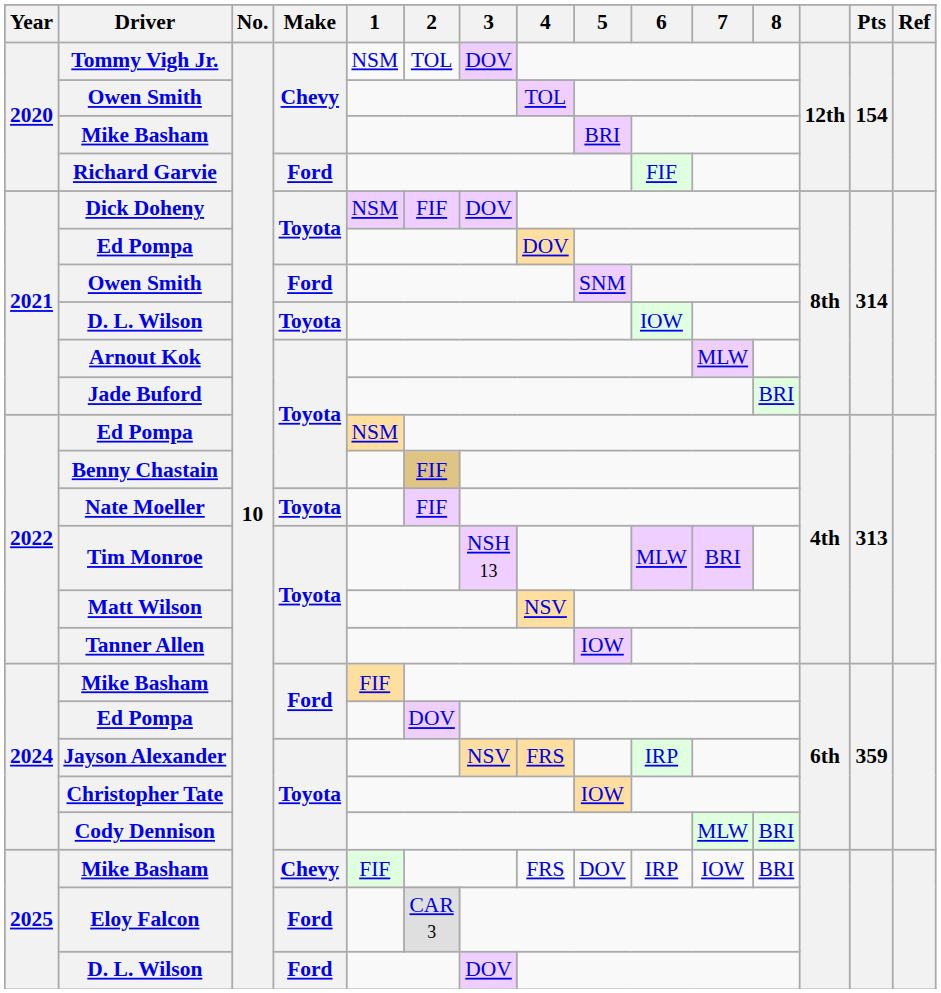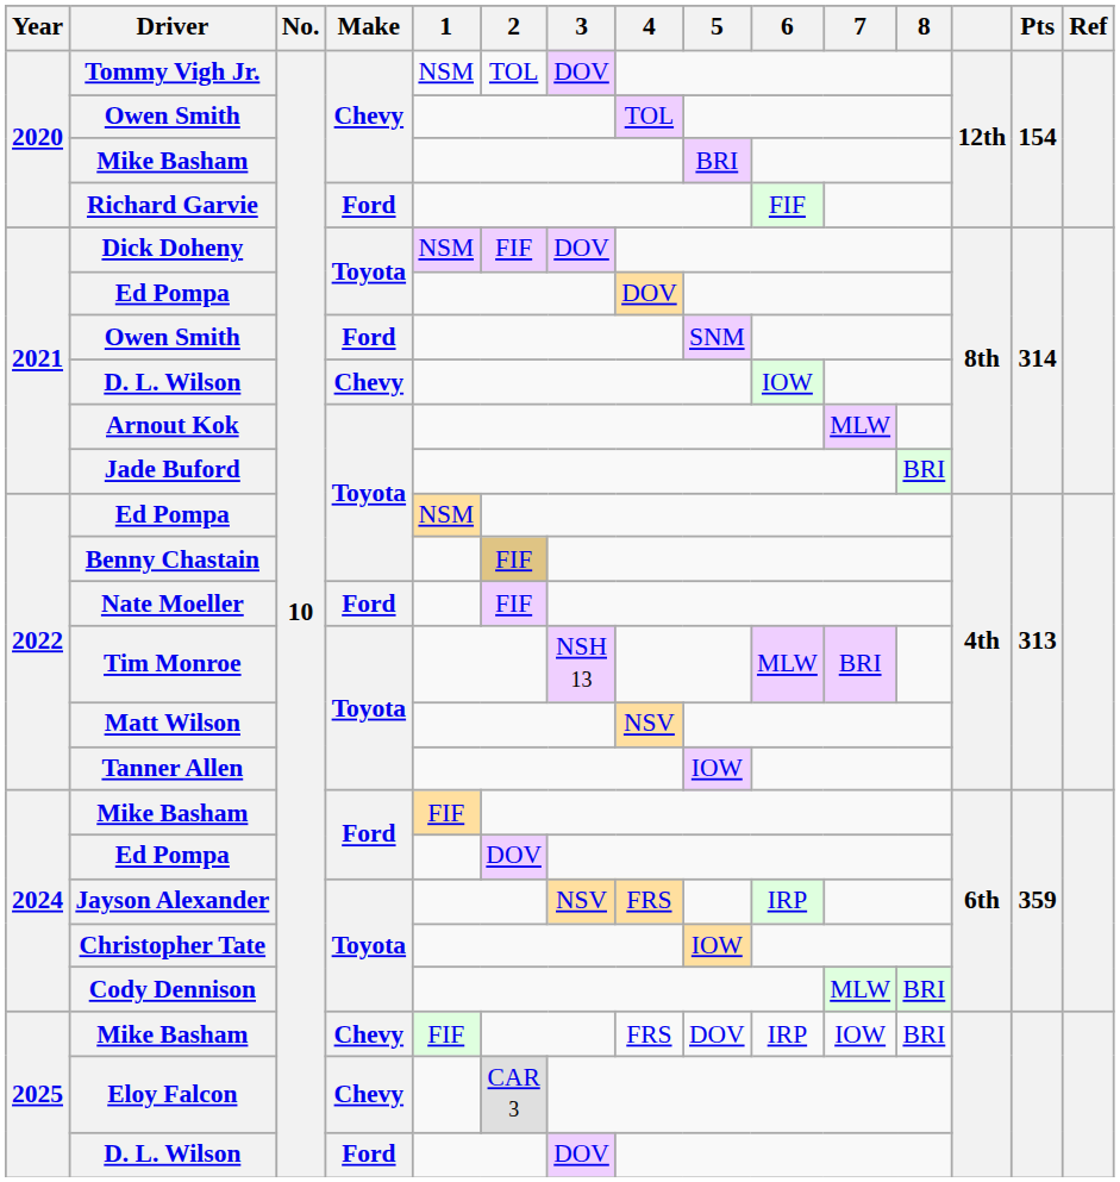 <table class="wikitable" style="text-align:center; font-size:75%">
 <tr>
 <th>Year</th>
 <th>Driver</th>
 <th>No.</th>
 <th>Make</th>
 <th>1</th>
 <th>2</th>
 <th>3</th>
 <th>4</th>
 <th>5</th>
 <th>6</th>
 <th>7</th>
 <th>8</th>
 <th></th>
 <th>Pts</th>
 <th>Ref</th>
 </tr>
 <tr>
 <th rowspan="4"><a href='#'>2020</a></th>
 <th><a href='#'>Tommy Vigh Jr.</a></th>
 <th rowspan="24">10</th>
 <th rowspan="3"><a href='#'>Chevy</a></th>
 <td><a href='#'>NSM</a></td>
 <td><a href='#'>TOL</a></td>
 <td style="background:#EFCFFF;"><a href='#'>DOV</a><br></td>
 <td colspan="5"></td>
 <th rowspan="4">12th</th>
 <th rowspan="4">154</th>
 <th rowspan="4"></th>
 </tr>
 <tr>
 <th><a href='#'>Owen Smith</a></th>
 <td colspan="3"></td>
 <td style="background:#EFCFFF;"><a href='#'>TOL</a><br></td>
 <td colspan="4"></td>
 </tr>
 <tr>
 <th><a href='#'>Mike Basham</a></th>
 <td colspan="4"></td>
 <td style="background:#EFCFFF;"><a href='#'>BRI</a><br></td>
 <td colspan="3"></td>
 </tr>
 <tr>
 <th><a href='#'>Richard Garvie</a></th>
 <th rowspan="1"><a href='#'>Ford</a></th>
 <td colspan="5"></td>
 <td style="background:#DFFFDF;"><a href='#'>FIF</a><br></td>
 </tr>
 <tr>
 <th rowspan="6"><a href='#'>2021</a></th>
 <th><a href='#'>Dick Doheny</a></th>
 <th rowspan="2"><a href='#'>Toyota</a></th>
 <td style="background:#EFCFFF;"><a href='#'>NSM</a><br></td>
 <td style="background:#EFCFFF;"><a href='#'>FIF</a><br></td>
 <td style="background:#EFCFFF;"><a href='#'>DOV</a><br></td>
 <td colspan="5"></td>
 <th rowspan="6">8th</th>
 <th rowspan="6">314</th>
 <th rowspan="6"></th>
 </tr>
 <tr>
 <th><a href='#'>Ed Pompa</a></th>
 <td colspan="3"></td>
 <td style="background:#FFDF9F;"><a href='#'>DOV</a><br></td>
 <td colspan="4"></td>
 </tr>
 <tr>
 <th><a href='#'>Owen Smith</a></th>
 <th><a href='#'>Ford</a></th>
 <td colspan="4"></td>
 <td style="background:#EFCFFF;"><a href='#'>SNM</a><br></td>
 </tr>
 <tr>
 <th><a href='#'>D. L. Wilson</a></th>
-<th><a href='#'>Toyota</a></th>
+<th><a href='#'>Chevy</a></th>
 <td colspan="5"></td>
 <td style="background:#DFFFDF;"><a href='#'>IOW</a><br></td>
 <td colspan="2"></td>
 </tr>
 <tr>
 <th><a href='#'>Arnout Kok</a></th>
 <th rowspan="4"><a href='#'>Toyota</a></th>
 <td colspan="6"></td>
 <td style="background:#EFCFFF;"><a href='#'>MLW</a><br></td>
 <td></td>
 </tr>
 <tr>
 <th><a href='#'>Jade Buford</a></th>
 <td colspan="7"></td>
 <td style="background:#DFFFDF;"><a href='#'>BRI</a><br></td>
 </tr>
 <tr>
 <th rowspan="6"><a href='#'>2022</a></th>
 <th><a href='#'>Ed Pompa</a></th>
 <td style="background:#FFDF9F;"><a href='#'>NSM</a><br></td>
 <td colspan="7"></td>
 <th rowspan="6">4th</th>
 <th rowspan="6">313</th>
 <th rowspan="6"></th>
 </tr>
 <tr>
 <th><a href='#'>Benny Chastain</a></th>
 <td></td>
 <td style="background:#DFC484;"><a href='#'>FIF</a><br></td>
 <td colspan="6"></td>
 </tr>
 <tr>
 <th><a href='#'>Nate Moeller</a></th>
-<th><a href='#'>Toyota</a></th>
+<th><a href='#'>Ford</a></th>
 <td></td>
 <td style="background:#EFCFFF;"><a href='#'>FIF</a><br></td>
 <td colspan="6"></td>
 </tr>
 <tr>
 <th><a href='#'>Tim Monroe</a></th>
 <th rowspan="3"><a href='#'>Toyota</a></th>
 <td colspan="2"></td>
 <td style="background:#EFCFFF;"><a href='#'>NSH</a><br><small>13</small></td>
 <td colspan="2"></td>
 <td style="background:#EFCFFF;"><a href='#'>MLW</a><br></td>
 <td style="background:#EFCFFF;"><a href='#'>BRI</a><br></td>
 <td></td>
 </tr>
 <tr>
 <th><a href='#'>Matt Wilson</a></th>
 <td colspan="3"></td>
 <td style="background:#FFDF9F;"><a href='#'>NSV</a><br></td>
 <td colspan="4"></td>
 </tr>
 <tr>
 <th><a href='#'>Tanner Allen</a></th>
 <td colspan="4"></td>
 <td style="background:#EFCFFF;"><a href='#'>IOW</a><br></td>
 <td colspan="3"></td>
 </tr>
 <tr>
 <th rowspan="5"><a href='#'>2024</a></th>
 <th><a href='#'>Mike Basham</a></th>
 <th rowspan="2"><a href='#'>Ford</a></th>
 <td style="background:#FFDF9F;"><a href='#'>FIF</a><br></td>
 <td colspan="7"></td>
 <th rowspan="5">6th</th>
 <th rowspan="5">359</th>
 <th rowspan="5"></th>
 </tr>
 <tr>
 <th><a href='#'>Ed Pompa</a></th>
 <td></td>
 <td style="background:#EFCFFF;"><a href='#'>DOV</a><br></td>
 <td colspan="6"></td>
 </tr>
 <tr>
 <th><a href='#'>Jayson Alexander</a></th>
 <th rowspan="3"><a href='#'>Toyota</a></th>
 <td colspan="2"></td>
 <td style="background:#FFDF9F;"><a href='#'>NSV</a><br></td>
 <td style="background:#FFDF9F;"><a href='#'>FRS</a><br></td>
 <td></td>
 <td style="background:#DFFFDF;"><a href='#'>IRP</a><br></td>
 <td colspan="2"></td>
 </tr>
 <tr>
 <th><a href='#'>Christopher Tate</a></th>
 <td colspan="4"></td>
 <td style="background:#FFDF9F;"><a href='#'>IOW</a><br></td>
 <td colspan="3"></td>
 </tr>
 <tr>
 <th><a href='#'>Cody Dennison</a></th>
 <td colspan="6"></td>
 <td style="background:#DFFFDF;"><a href='#'>MLW</a><br></td>
 <td style="background:#DFFFDF;"><a href='#'>BRI</a><br></td>
 </tr>
 <tr>
 <th rowspan="3"><a href='#'>2025</a></th>
 <th><a href='#'>Mike Basham</a></th>
 <th><a href='#'>Chevy</a></th>
 <td style="background:#DFFFDF;"><a href='#'>FIF</a><br></td>
 <td colspan="2"></td>
 <td><a href='#'>FRS</a></td>
 <td><a href='#'>DOV</a></td>
 <td><a href='#'>IRP</a></td>
 <td><a href='#'>IOW</a></td>
 <td><a href='#'>BRI</a></td>
 <th rowspan="3"></th>
 <th rowspan="3"></th>
 <th rowspan="3"></th>
 </tr>
 <tr>
 <th><a href='#'>Eloy Falcon</a></th>
-<th><a href='#'>Ford</a></th>
+<th><a href='#'>Chevy</a></th>
 <td></td>
 <td style="background:#DFDFDF;"><a href='#'>CAR</a><br><small>3</small></td>
 <td colspan="6"></td>
 </tr>
 <tr>
 <th><a href='#'>D. L. Wilson</a></th>
 <th><a href='#'>Ford</a></th>
 <td colspan="2"></td>
 <td style="background:#EFCFFF;"><a href='#'>DOV</a><br></td>
 <td colspan="5"></td>
 </tr>
 </table>
